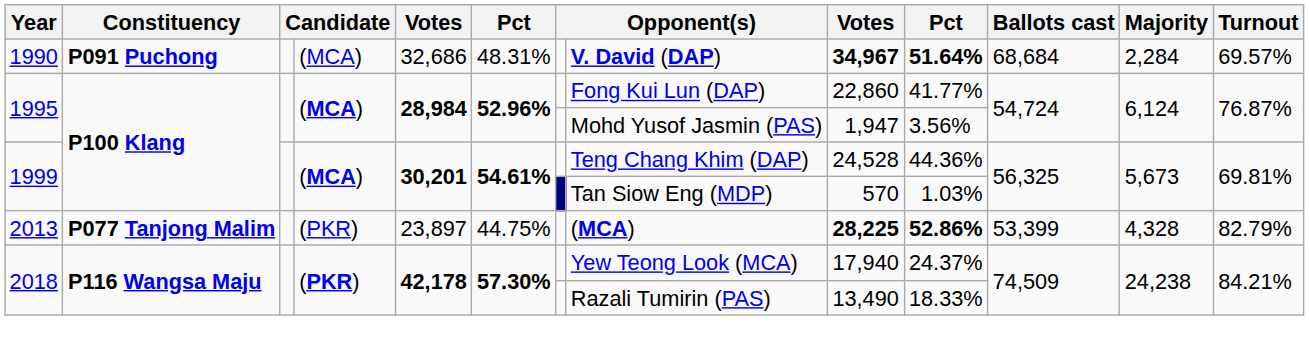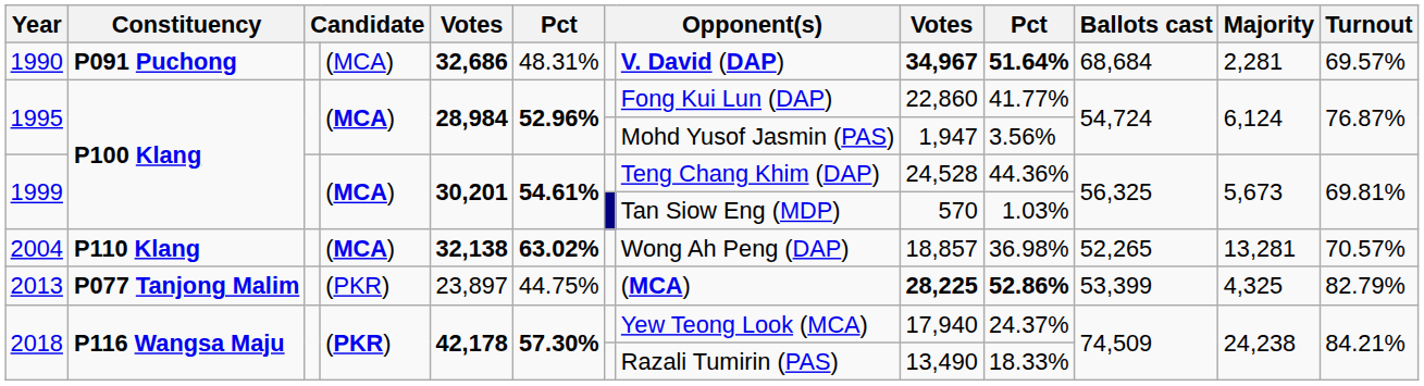 <table class="wikitable" style="margin:0.5em ; font-size:95%">
 <tr>
 <th>Year</th>
 <th>Constituency</th>
 <th colspan=2>Candidate</th>
 <th>Votes</th>
 <th>Pct</th>
 <th colspan=2>Opponent(s)</th>
 <th>Votes</th>
 <th>Pct</th>
 <th>Ballots cast</th>
 <th>Majority</th>
 <th>Turnout</th>
 </tr>
 <tr>
 <td><a href='#'>1990</a></td>
 <td><strong>P091 <a href='#'>Puchong</a></strong></td>
 <td></td>
 <td> (<a href='#'>MCA</a>)</td>
-<td align="right">32,686</td>
+<td align="right"><strong>32,686</strong></td>
 <td>48.31%</td>
 <td></td>
 <td><strong><a href='#'>V. David</a></strong> (<a href='#'><strong>DAP</strong></a>)</td>
 <td align="right"><strong>34,967</strong></td>
 <td><strong>51.64%</strong></td>
 <td>68,684</td>
-<td>2,284</td>
+<td>2,281</td>
 <td>69.57%</td>
 </tr>
 <tr>
 <td rowspan=2><a href='#'>1995</a></td>
 <td rowspan=4><strong>P100 <a href='#'>Klang</a></strong></td>
 <td rowspan=2 ></td>
 <td rowspan=2> (<a href='#'><strong>MCA</strong></a>)</td>
 <td rowspan=2 align="right"><strong>28,984</strong></td>
 <td rowspan=2><strong>52.96%</strong></td>
 <td></td>
 <td><a href='#'>Fong Kui Lun</a> (<a href='#'>DAP</a>)</td>
 <td align="right">22,860</td>
 <td>41.77%</td>
 <td rowspan=2>54,724</td>
 <td rowspan=2>6,124</td>
 <td rowspan=2>76.87%</td>
 </tr>
 <tr>
 <td></td>
 <td>Mohd Yusof Jasmin (<a href='#'>PAS</a>)</td>
 <td align="right">1,947</td>
 <td>3.56%</td>
 </tr>
 <tr>
 <td rowspan=2><a href='#'>1999</a></td>
 <td rowspan=2 ></td>
 <td rowspan=2> (<a href='#'><strong>MCA</strong></a>)</td>
 <td rowspan=2 align="right"><strong>30,201</strong></td>
 <td rowspan=2><strong>54.61%</strong></td>
 <td></td>
 <td><a href='#'>Teng Chang Khim</a> (<a href='#'>DAP</a>)</td>
 <td align="right">24,528</td>
 <td>44.36%</td>
 <td rowspan=2>56,325</td>
 <td rowspan=2>5,673</td>
 <td rowspan=2>69.81%</td>
 </tr>
 <tr>
 <td style="background-color: #000080;"></td>
 <td>Tan Siow Eng (<a href='#'>MDP</a>)</td>
 <td align="right">570</td>
 <td align=right>1.03%</td>
 </tr>
 <tr>
+<td><a href='#'>2004</a></td>
+<td><strong>P110 <a href='#'>Klang</a></strong></td>
+<td></td>
+<td> (<a href='#'><strong>MCA</strong></a>)</td>
+<td align="right"><strong>32,138</strong></td>
+<td><strong>63.02%</strong></td>
+<td></td>
+<td>Wong Ah Peng (<a href='#'>DAP</a>)</td>
+<td align="right">18,857</td>
+<td>36.98%</td>
+<td>52,265</td>
+<td>13,281</td>
+<td>70.57%</td>
+</tr>
+<tr>
 <td><a href='#'>2013</a></td>
 <td><strong>P077 <a href='#'>Tanjong Malim</a></strong></td>
 <td></td>
 <td> (<a href='#'>PKR</a>)</td>
 <td align="right">23,897</td>
 <td>44.75%</td>
 <td></td>
 <td> (<a href='#'><strong>MCA</strong></a>)</td>
 <td align="right"><strong>28,225</strong></td>
 <td><strong>52.86%</strong></td>
 <td>53,399</td>
-<td>4,328</td>
+<td>4,325</td>
 <td>82.79%</td>
 </tr>
 <tr>
 <td rowspan=2><a href='#'>2018</a></td>
 <td rowspan=2><strong>P116 <a href='#'>Wangsa Maju</a></strong></td>
 <td rowspan=2 ></td>
 <td rowspan=2> (<a href='#'><strong>PKR</strong></a>)</td>
 <td rowspan=2 align="right"><strong>42,178</strong></td>
 <td rowspan=2><strong>57.30%</strong></td>
 <td></td>
 <td><a href='#'>Yew Teong Look</a> (<a href='#'>MCA</a>)</td>
 <td align="right">17,940</td>
 <td>24.37%</td>
 <td rowspan=2>74,509</td>
 <td rowspan=2>24,238</td>
 <td rowspan=2>84.21%</td>
 </tr>
 <tr>
 <td></td>
 <td>Razali Tumirin (<a href='#'>PAS</a>)</td>
 <td align="right">13,490</td>
 <td>18.33%</td>
 </tr>
 </table>
